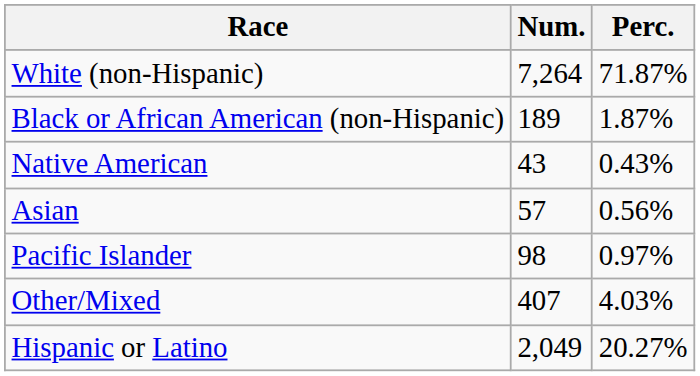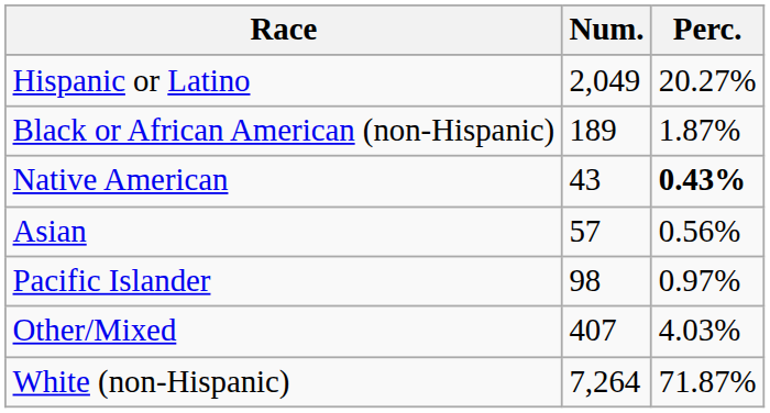 <table class="wikitable">
 <tr>
 <th>Race</th>
 <th>Num.</th>
 <th>Perc.</th>
 </tr>
 <tr>
-<td><a href='#'>White</a> (non-Hispanic)</td>
-<td>7,264</td>
-<td>71.87%</td>
+<td><a href='#'>Hispanic</a> or <a href='#'>Latino</a></td>
+<td>2,049</td>
+<td>20.27%</td>
 </tr>
 <tr>
 <td><a href='#'>Black or African American</a> (non-Hispanic)</td>
 <td>189</td>
 <td>1.87%</td>
 </tr>
 <tr>
 <td><a href='#'>Native American</a></td>
 <td>43</td>
-<td>0.43%</td>
+<td><strong>0.43%</strong></td>
 </tr>
 <tr>
 <td><a href='#'>Asian</a></td>
 <td>57</td>
 <td>0.56%</td>
 </tr>
 <tr>
 <td><a href='#'>Pacific Islander</a></td>
 <td>98</td>
 <td>0.97%</td>
 </tr>
 <tr>
 <td><a href='#'>Other/Mixed</a></td>
 <td>407</td>
 <td>4.03%</td>
 </tr>
 <tr>
-<td><a href='#'>Hispanic</a> or <a href='#'>Latino</a></td>
-<td>2,049</td>
-<td>20.27%</td>
+<td><a href='#'>White</a> (non-Hispanic)</td>
+<td>7,264</td>
+<td>71.87%</td>
 </tr>
 </table>
